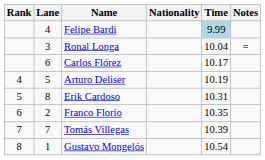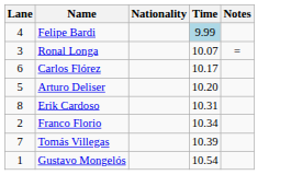 <table class="wikitable sortable" style="text-align:center">
 <tr>
-<th>Rank</th>
 <th>Lane</th>
 <th>Name</th>
 <th>Nationality</th>
 <th>Time</th>
 <th>Notes</th>
 </tr>
 <tr>
-<td></td>
 <td>4</td>
 <td align=left><a href='#'>Felipe Bardi</a></td>
 <td align=left></td>
 <td style="background: lightblue;">9.99</td>
 <td></td>
 </tr>
 <tr>
-<td></td>
 <td>3</td>
 <td align=left><a href='#'>Ronal Longa</a></td>
 <td align=left></td>
-<td>10.04</td>
+<td>10.07</td>
 <td>=</td>
 </tr>
 <tr>
-<td></td>
 <td>6</td>
 <td align=left><a href='#'>Carlos Flórez</a></td>
 <td align=left></td>
 <td>10.17</td>
 <td></td>
 </tr>
 <tr>
-<td>4</td>
 <td>5</td>
 <td align=left><a href='#'>Arturo Deliser</a></td>
 <td align=left></td>
-<td>10.19</td>
+<td>10.20</td>
 <td></td>
 </tr>
 <tr>
-<td>5</td>
 <td>8</td>
 <td align=left><a href='#'>Erik Cardoso</a></td>
 <td align=left></td>
 <td>10.31</td>
 <td></td>
 </tr>
 <tr>
-<td>6</td>
 <td>2</td>
 <td align=left><a href='#'>Franco Florio</a></td>
 <td align=left></td>
-<td>10.35</td>
+<td>10.34</td>
 <td></td>
 </tr>
 <tr>
-<td>7</td>
 <td>7</td>
 <td align=left><a href='#'>Tomás Villegas</a></td>
 <td align=left></td>
 <td>10.39</td>
 <td></td>
 </tr>
 <tr>
-<td>8</td>
 <td>1</td>
 <td align=left><a href='#'>Gustavo Mongelós</a></td>
 <td align=left></td>
 <td>10.54</td>
 <td></td>
 </tr>
 </table>
